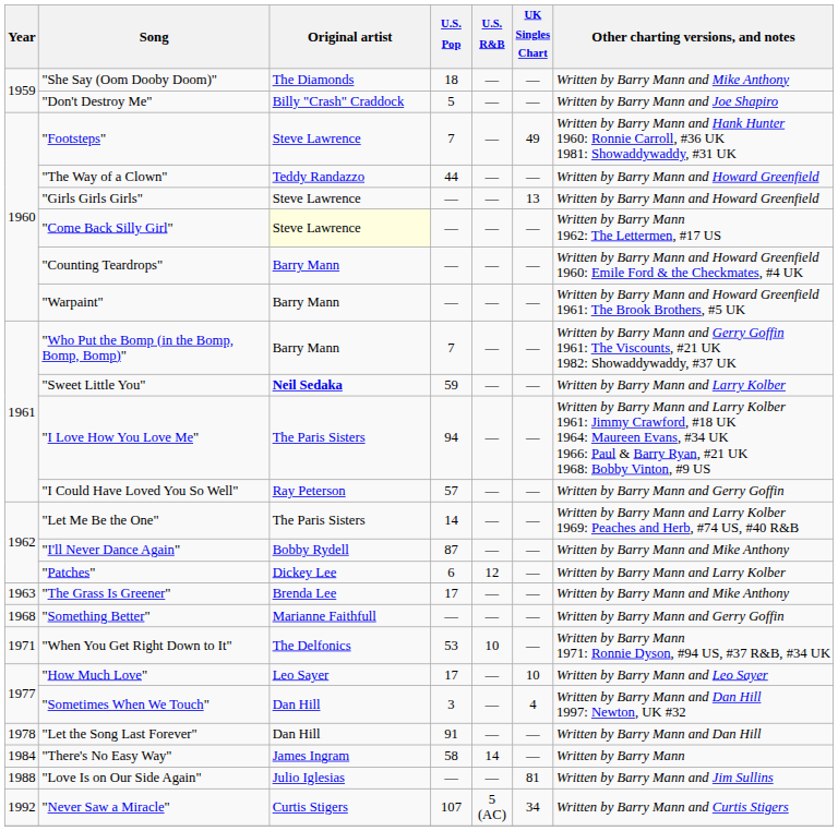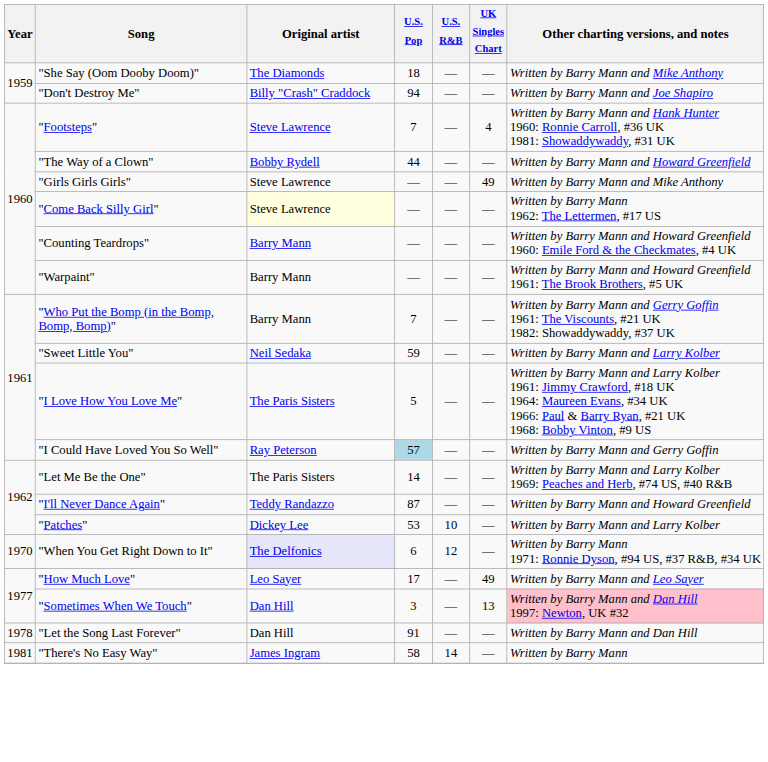 <table class="wikitable sortable">
 <tr>
 <th>Year</th>
 <th width="260">Song</th>
 <th width="180">Original artist</th>
 <th width="40"><sup><a href='#'>U.S. Pop</a></sup></th>
 <th width="40"><sup><a href='#'>U.S. R&B</a></sup></th>
 <th width="40"><sup><a href='#'>UK Singles Chart</a></sup></th>
 <th>Other charting versions, and notes</th>
 </tr>
 <tr>
 <td rowspan="2">1959</td>
 <td>"She Say (Oom Dooby Doom)"</td>
 <td><a href='#'>The Diamonds</a></td>
 <td style="text-align:center">18</td>
 <td style="text-align:center">—</td>
 <td style="text-align:center">—</td>
 <td><em>Written by Barry Mann and <a href='#'>Mike Anthony</a></em></td>
 </tr>
 <tr>
 <td>"Don't Destroy Me"</td>
 <td><a href='#'>Billy "Crash" Craddock</a></td>
-<td style="text-align:center">5</td>
+<td style="text-align:center">94</td>
 <td style="text-align:center">—</td>
 <td style="text-align:center">—</td>
 <td><em>Written by Barry Mann and <a href='#'>Joe Shapiro</a></em></td>
 </tr>
 <tr>
 <td rowspan="6">1960</td>
 <td>"<a href='#'>Footsteps</a>"</td>
 <td><a href='#'>Steve Lawrence</a></td>
 <td style="text-align:center">7</td>
 <td style="text-align:center">—</td>
-<td style="text-align:center">49</td>
+<td style="text-align:center">4</td>
 <td><em>Written by Barry Mann and <a href='#'>Hank Hunter</a></em><br>1960: <a href='#'>Ronnie Carroll</a>, #36 UK<br>1981: <a href='#'>Showaddywaddy</a>, #31 UK</td>
 </tr>
 <tr>
 <td>"The Way of a Clown"</td>
-<td><a href='#'>Teddy Randazzo</a></td>
+<td><a href='#'>Bobby Rydell</a></td>
 <td style="text-align:center">44</td>
 <td style="text-align:center">—</td>
 <td style="text-align:center">—</td>
 <td><em>Written by Barry Mann and <a href='#'>Howard Greenfield</a></em></td>
 </tr>
 <tr>
 <td>"Girls Girls Girls"</td>
 <td>Steve Lawrence</td>
 <td style="text-align:center">—</td>
 <td style="text-align:center">—</td>
-<td style="text-align:center">13</td>
-<td><em>Written by Barry Mann and Howard Greenfield</em></td>
+<td style="text-align:center">49</td>
+<td><em>Written by Barry Mann and Mike Anthony</em></td>
 </tr>
 <tr>
 <td>"<a href='#'>Come Back Silly Girl</a>"</td>
 <td style="background: lightyellow;">Steve Lawrence</td>
 <td style="text-align:center">—</td>
 <td style="text-align:center">—</td>
 <td style="text-align:center">—</td>
 <td><em>Written by Barry Mann</em><br>1962: <a href='#'>The Lettermen</a>, #17 US</td>
 </tr>
 <tr>
 <td>"Counting Teardrops"</td>
 <td><a href='#'>Barry Mann</a></td>
 <td style="text-align:center">—</td>
 <td style="text-align:center">—</td>
 <td style="text-align:center">—</td>
 <td><em>Written by Barry Mann and Howard Greenfield</em><br>1960: <a href='#'>Emile Ford & the Checkmates</a>, #4 UK</td>
 </tr>
 <tr>
 <td>"Warpaint"</td>
 <td>Barry Mann</td>
 <td style="text-align:center">—</td>
 <td style="text-align:center">—</td>
 <td style="text-align:center">—</td>
 <td><em>Written by Barry Mann and Howard Greenfield</em><br>1961: <a href='#'>The Brook Brothers</a>, #5 UK</td>
 </tr>
 <tr>
 <td rowspan="4">1961</td>
 <td>"<a href='#'>Who Put the Bomp (in the Bomp, Bomp, Bomp)</a>"</td>
 <td>Barry Mann</td>
 <td style="text-align:center">7</td>
 <td style="text-align:center">—</td>
 <td style="text-align:center">—</td>
 <td><em>Written by Barry Mann and <a href='#'>Gerry Goffin</a></em><br>1961: <a href='#'>The Viscounts</a>, #21 UK<br>1982: Showaddywaddy, #37 UK</td>
 </tr>
 <tr>
 <td>"Sweet Little You"</td>
-<td><strong><a href='#'>Neil Sedaka</a></strong></td>
+<td><a href='#'>Neil Sedaka</a></td>
 <td style="text-align:center">59</td>
 <td style="text-align:center">—</td>
 <td style="text-align:center">—</td>
 <td><em>Written by Barry Mann and <a href='#'>Larry Kolber</a></em></td>
 </tr>
 <tr>
 <td>"<a href='#'>I Love How You Love Me</a>"</td>
 <td><a href='#'>The Paris Sisters</a></td>
-<td style="text-align:center">94</td>
+<td style="text-align:center">5</td>
 <td style="text-align:center">—</td>
 <td style="text-align:center">—</td>
 <td><em>Written by Barry Mann and Larry Kolber</em><br>1961: <a href='#'>Jimmy Crawford</a>, #18 UK<br>1964: <a href='#'>Maureen Evans</a>, #34 UK<br>1966: <a href='#'>Paul</a> & <a href='#'>Barry Ryan</a>, #21 UK<br>1968: <a href='#'>Bobby Vinton</a>, #9 US<br></td>
 </tr>
 <tr>
 <td>"I Could Have Loved You So Well"</td>
 <td><a href='#'>Ray Peterson</a></td>
-<td style="text-align:center">57</td>
+<td style="background: lightblue; text-align:center">57</td>
 <td style="text-align:center">—</td>
 <td style="text-align:center">—</td>
 <td><em>Written by Barry Mann and Gerry Goffin</em></td>
 </tr>
 <tr>
 <td rowspan="3">1962</td>
 <td>"Let Me Be the One"</td>
 <td>The Paris Sisters</td>
 <td style="text-align:center">14</td>
 <td style="text-align:center">—</td>
 <td style="text-align:center">—</td>
 <td><em>Written by Barry Mann and Larry Kolber</em><br>1969: <a href='#'>Peaches and Herb</a>, #74 US, #40 R&B</td>
 </tr>
 <tr>
 <td>"<a href='#'>I'll Never Dance Again</a>"</td>
-<td><a href='#'>Bobby Rydell</a></td>
+<td><a href='#'>Teddy Randazzo</a></td>
 <td style="text-align:center">87</td>
 <td style="text-align:center">—</td>
 <td style="text-align:center">—</td>
-<td><em>Written by Barry Mann and Mike Anthony</em></td>
+<td><em>Written by Barry Mann and Howard Greenfield</em></td>
 </tr>
 <tr>
 <td>"<a href='#'>Patches</a>"</td>
 <td><a href='#'>Dickey Lee</a></td>
-<td style="text-align:center">6</td>
-<td style="text-align:center">12</td>
+<td style="text-align:center">53</td>
+<td style="text-align:center">10</td>
 <td style="text-align:center">—</td>
 <td><em>Written by Barry Mann and Larry Kolber</em></td>
 </tr>
 <tr>
-<td rowspan="1">1963</td>
-<td>"<a href='#'>The Grass Is Greener</a>"</td>
-<td><a href='#'>Brenda Lee</a></td>
-<td style="text-align:center">17</td>
-<td style="text-align:center">—</td>
-<td style="text-align:center">—</td>
-<td><em>Written by Barry Mann and Mike Anthony</em></td>
-</tr>
-<tr>
-<td rowspan="1">1968</td>
-<td>"<a href='#'>Something Better</a>"</td>
-<td><a href='#'>Marianne Faithfull</a></td>
-<td style="text-align:center">—</td>
-<td style="text-align:center">—</td>
-<td style="text-align:center">—</td>
-<td><em>Written by Barry Mann and Gerry Goffin</em></td>
-</tr>
-<tr>
-<td rowspan="1">1971</td>
+<td rowspan="1">1970</td>
 <td>"When You Get Right Down to It"</td>
-<td><a href='#'>The Delfonics</a></td>
-<td style="text-align:center">53</td>
-<td style="text-align:center">10</td>
+<td style="background: lavender;"><a href='#'>The Delfonics</a></td>
+<td style="text-align:center">6</td>
+<td style="text-align:center">12</td>
 <td style="text-align:center">—</td>
 <td><em>Written by Barry Mann</em><br>1971: <a href='#'>Ronnie Dyson</a>, #94 US, #37 R&B, #34 UK</td>
 </tr>
 <tr>
 <td rowspan="2">1977</td>
 <td>"<a href='#'>How Much Love</a>"</td>
 <td><a href='#'>Leo Sayer</a></td>
 <td style="text-align:center">17</td>
 <td style="text-align:center">—</td>
-<td style="text-align:center">10</td>
+<td style="text-align:center">49</td>
 <td><em>Written by Barry Mann and <a href='#'>Leo Sayer</a></em></td>
 </tr>
 <tr>
 <td>"<a href='#'>Sometimes When We Touch</a>"</td>
 <td><a href='#'>Dan Hill</a></td>
 <td style="text-align:center">3</td>
 <td style="text-align:center">—</td>
-<td style="text-align:center">4</td>
-<td><em>Written by Barry Mann and <a href='#'>Dan Hill</a></em><br>1997:  <a href='#'>Newton</a>, UK #32</td>
+<td style="text-align:center">13</td>
+<td style="background: pink;"><em>Written by Barry Mann and <a href='#'>Dan Hill</a></em><br>1997:  <a href='#'>Newton</a>, UK #32</td>
 </tr>
 <tr>
 <td rowspan="1">1978</td>
 <td>"Let the Song Last Forever"</td>
 <td>Dan Hill</td>
 <td style="text-align:center">91</td>
 <td style="text-align:center">—</td>
 <td style="text-align:center">—</td>
 <td><em>Written by Barry Mann and Dan Hill</em></td>
 </tr>
 <tr>
-<td rowspan="1">1984</td>
+<td rowspan="1">1981</td>
 <td>"There's No Easy Way"</td>
 <td><a href='#'>James Ingram</a></td>
 <td style="text-align:center">58</td>
 <td style="text-align:center">14</td>
 <td style="text-align:center">—</td>
 <td><em>Written by Barry Mann</em></td>
 </tr>
 <tr>
-<td rowspan="1">1988</td>
-<td>"Love Is on Our Side Again"</td>
-<td><a href='#'>Julio Iglesias</a></td>
-<td style="text-align:center">—</td>
-<td style="text-align:center">—</td>
-<td style="text-align:center">81</td>
-<td><em>Written by Barry Mann and <a href='#'>Jim Sullins</a></em></td>
-</tr>
-<tr>
-<td rowspan="1">1992</td>
-<td>"<a href='#'>Never Saw a Miracle</a>"</td>
-<td><a href='#'>Curtis Stigers</a></td>
-<td style="text-align:center">107</td>
-<td style="text-align:center">5 (AC)</td>
-<td style="text-align:center">34</td>
-<td><em>Written by Barry Mann and <a href='#'>Curtis Stigers</a></em></td>
-</tr>
-<tr>
 </tr>
 </table>
